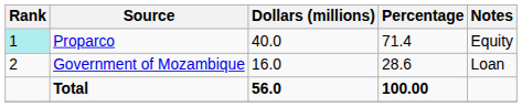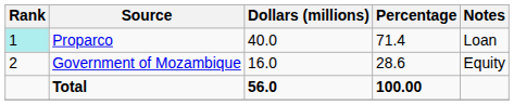 <table class="wikitable sortable" style="margin: 0.5em auto">
 <tr>
 <th>Rank</th>
 <th>Source</th>
 <th>Dollars (millions)</th>
 <th>Percentage</th>
 <th>Notes</th>
 </tr>
 <tr>
 <td style="background: paleturquoise;">1</td>
 <td><a href='#'>Proparco</a></td>
 <td>40.0</td>
 <td>71.4</td>
-<td>Equity</td>
+<td>Loan</td>
 </tr>
 <tr>
 <td>2</td>
 <td><a href='#'>Government of Mozambique</a></td>
 <td>16.0</td>
 <td>28.6</td>
-<td>Loan</td>
+<td>Equity</td>
 </tr>
 <tr>
 <td></td>
 <td><strong>Total</strong></td>
 <td><strong>56.0</strong></td>
 <td><strong>100.00</strong></td>
 <td></td>
 </tr>
 <tr>
 </tr>
 </table>
